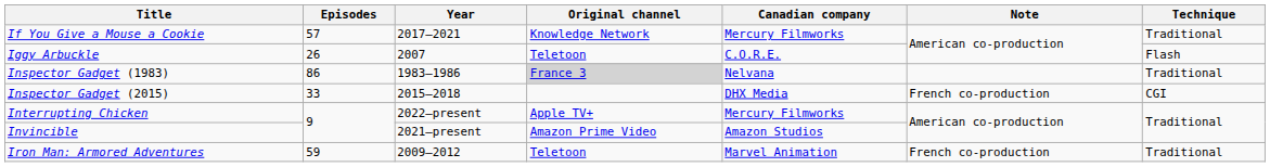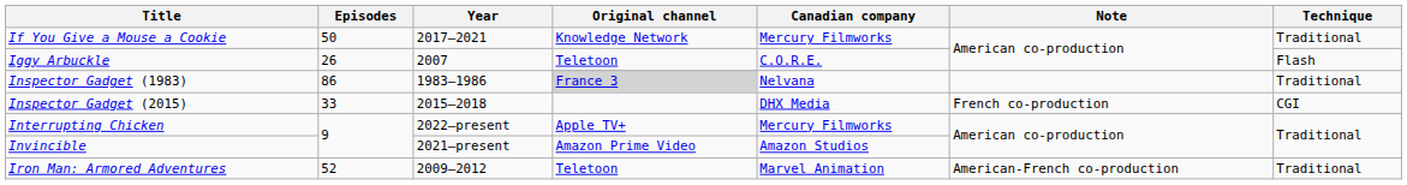 <table class="wikitable sortable" style="text-align: left; font-size:90%; width:100%;">
 <tr>
 <th>Title</th>
 <th>Episodes</th>
 <th>Year</th>
 <th>Original channel</th>
 <th>Canadian company</th>
 <th>Note</th>
 <th>Technique</th>
 </tr>
 <tr>
 <td><em><a href='#'>If You Give a Mouse a Cookie</a></em></td>
-<td>57</td>
+<td>50</td>
 <td>2017–2021</td>
 <td><a href='#'>Knowledge Network</a></td>
 <td><a href='#'>Mercury Filmworks</a></td>
 <td rowspan="2">American co-production</td>
 <td>Traditional</td>
 </tr>
 <tr>
 <td><em><a href='#'>Iggy Arbuckle</a></em></td>
 <td>26</td>
 <td>2007</td>
 <td><a href='#'>Teletoon</a></td>
 <td><a href='#'>C.O.R.E.</a></td>
 <td>Flash</td>
 </tr>
 <tr>
 <td><em><a href='#'>Inspector Gadget</a></em> (1983)</td>
 <td>86</td>
 <td>1983–1986</td>
 <td style="background: lightgrey;"><a href='#'>France 3</a></td>
 <td><a href='#'>Nelvana</a></td>
 <td></td>
 <td>Traditional</td>
 </tr>
 <tr>
 <td><em><a href='#'>Inspector Gadget</a></em> (2015)</td>
 <td>33</td>
 <td>2015–2018</td>
 <td></td>
 <td><a href='#'>DHX Media</a></td>
 <td>French co-production</td>
 <td>CGI</td>
 </tr>
 <tr>
 <td><em><a href='#'>Interrupting Chicken</a></em></td>
 <td rowspan="2">9</td>
 <td>2022–present</td>
 <td><a href='#'>Apple TV+</a></td>
 <td><a href='#'>Mercury Filmworks</a></td>
 <td rowspan="2">American co-production</td>
 <td rowspan="2">Traditional</td>
 </tr>
 <tr>
 <td><em><a href='#'>Invincible</a></em></td>
 <td>2021–present</td>
 <td><a href='#'>Amazon Prime Video</a></td>
 <td><a href='#'>Amazon Studios</a></td>
 </tr>
 <tr>
 <td><em><a href='#'>Iron Man: Armored Adventures</a></em></td>
-<td>59</td>
+<td>52</td>
 <td>2009–2012</td>
 <td><a href='#'>Teletoon</a></td>
 <td><a href='#'>Marvel Animation</a></td>
-<td>French co-production</td>
+<td>American-French co-production</td>
 <td>Traditional</td>
 </tr>
 </table>
